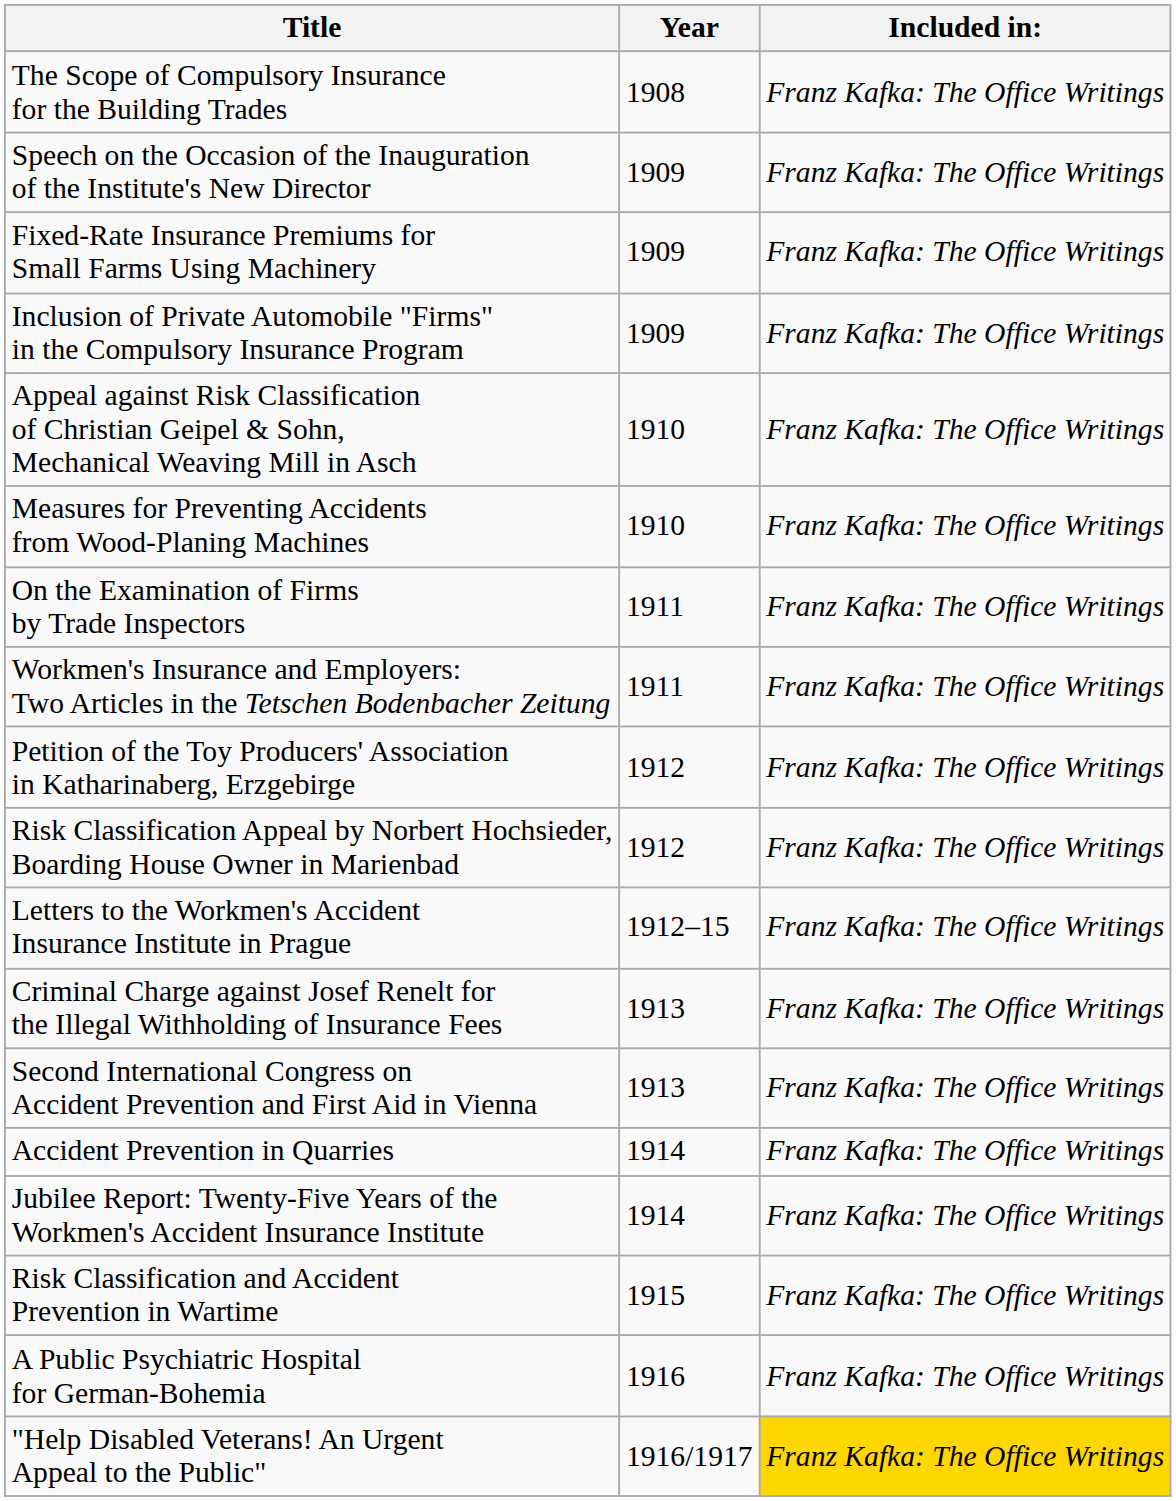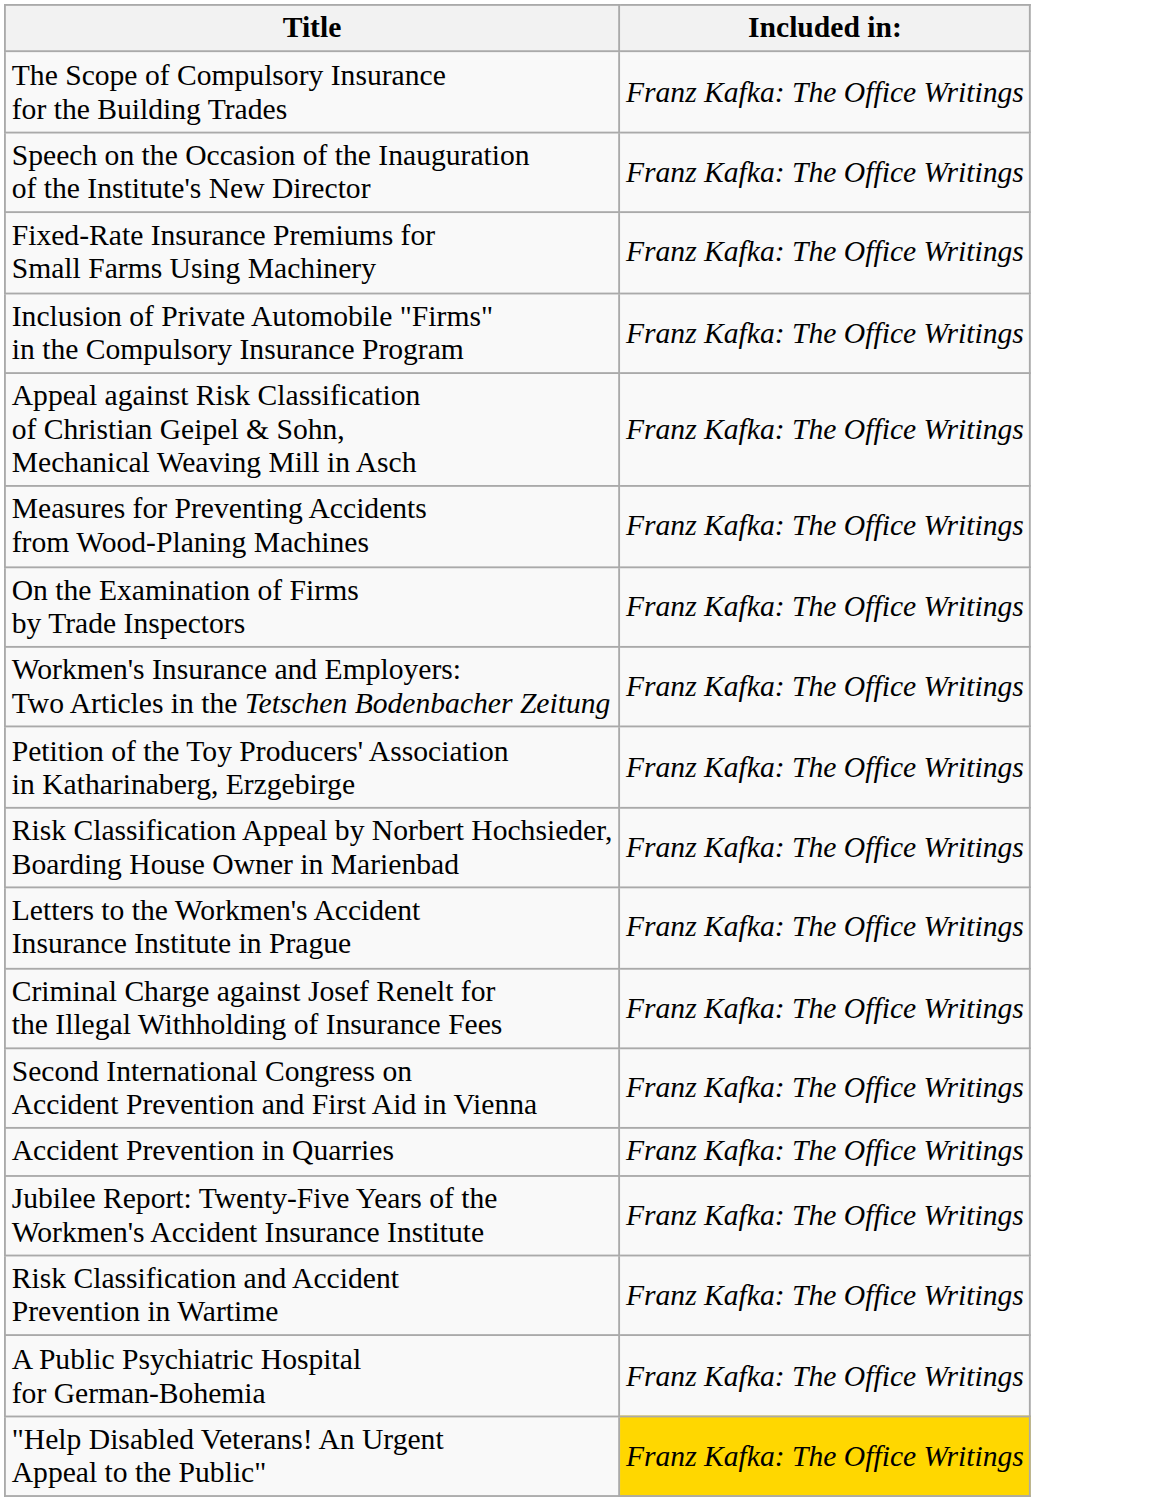 <table class="wikitable">
 <tr>
 <th>Title</th>
-<th>Year</th>
 <th>Included in:</th>
 </tr>
 <tr>
 <td>The Scope of Compulsory Insurance<br>for the Building Trades</td>
-<td>1908</td>
 <td><em>Franz Kafka: The Office Writings</em></td>
 </tr>
 <tr>
 <td>Speech on the Occasion of the Inauguration<br>of the Institute's New Director</td>
-<td>1909</td>
 <td><em>Franz Kafka: The Office Writings</em></td>
 </tr>
 <tr>
 <td>Fixed-Rate Insurance Premiums for<br>Small Farms Using Machinery</td>
-<td>1909</td>
 <td><em>Franz Kafka: The Office Writings</em></td>
 </tr>
 <tr>
 <td>Inclusion of Private Automobile "Firms"<br>in the Compulsory Insurance Program</td>
-<td>1909</td>
 <td><em>Franz Kafka: The Office Writings</em></td>
 </tr>
 <tr>
 <td>Appeal against Risk Classification<br>of Christian Geipel & Sohn,<br>Mechanical Weaving Mill in Asch</td>
-<td>1910</td>
 <td><em>Franz Kafka: The Office Writings</em></td>
 </tr>
 <tr>
 <td>Measures for Preventing Accidents<br>from Wood-Planing Machines</td>
-<td>1910</td>
 <td><em>Franz Kafka: The Office Writings</em></td>
 </tr>
 <tr>
 <td>On the Examination of Firms<br>by Trade Inspectors</td>
-<td>1911</td>
 <td><em>Franz Kafka: The Office Writings</em></td>
 </tr>
 <tr>
 <td>Workmen's Insurance and Employers:<br>Two Articles in the <em>Tetschen Bodenbacher Zeitung</em></td>
-<td>1911</td>
 <td><em>Franz Kafka: The Office Writings</em></td>
 </tr>
 <tr>
 <td>Petition of the Toy Producers' Association<br>in Katharinaberg, Erzgebirge</td>
-<td>1912</td>
 <td><em>Franz Kafka: The Office Writings</em></td>
 </tr>
 <tr>
 <td>Risk Classification Appeal by Norbert Hochsieder,<br>Boarding House Owner in Marienbad</td>
-<td>1912</td>
 <td><em>Franz Kafka: The Office Writings</em></td>
 </tr>
 <tr>
 <td>Letters to the Workmen's Accident<br>Insurance Institute in Prague</td>
-<td>1912–15</td>
 <td><em>Franz Kafka: The Office Writings</em></td>
 </tr>
 <tr>
 <td>Criminal Charge against Josef Renelt for<br>the Illegal Withholding of Insurance Fees</td>
-<td>1913</td>
 <td><em>Franz Kafka: The Office Writings</em></td>
 </tr>
 <tr>
 <td>Second International Congress on<br>Accident Prevention and First Aid in Vienna</td>
-<td>1913</td>
 <td><em>Franz Kafka: The Office Writings</em></td>
 </tr>
 <tr>
 <td>Accident Prevention in Quarries</td>
-<td>1914</td>
 <td><em>Franz Kafka: The Office Writings</em></td>
 </tr>
 <tr>
 <td>Jubilee Report: Twenty-Five Years of the<br>Workmen's Accident Insurance Institute</td>
-<td>1914</td>
 <td><em>Franz Kafka: The Office Writings</em></td>
 </tr>
 <tr>
 <td>Risk Classification and Accident<br>Prevention in Wartime</td>
-<td>1915</td>
 <td><em>Franz Kafka: The Office Writings</em></td>
 </tr>
 <tr>
 <td>A Public Psychiatric Hospital<br>for German-Bohemia</td>
-<td>1916</td>
 <td><em>Franz Kafka: The Office Writings</em></td>
 </tr>
 <tr>
 <td>"Help Disabled Veterans! An Urgent<br>Appeal to the Public"</td>
-<td>1916/1917</td>
 <td style="background: gold;"><em>Franz Kafka: The Office Writings</em></td>
 </tr>
 </table>
